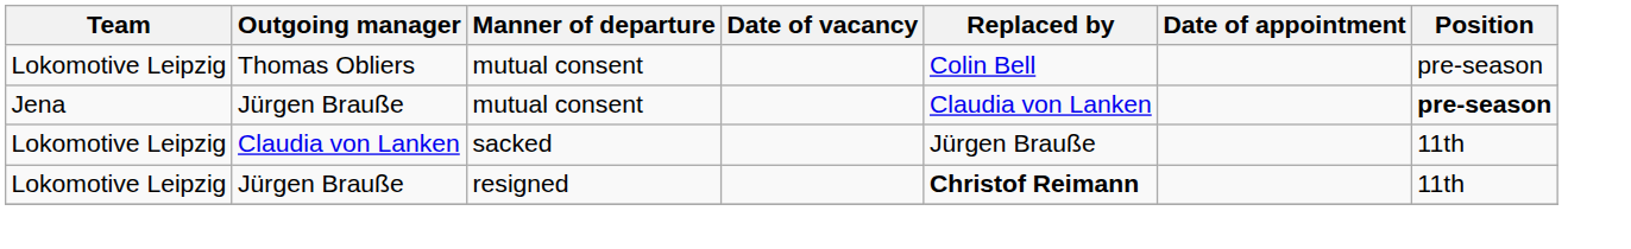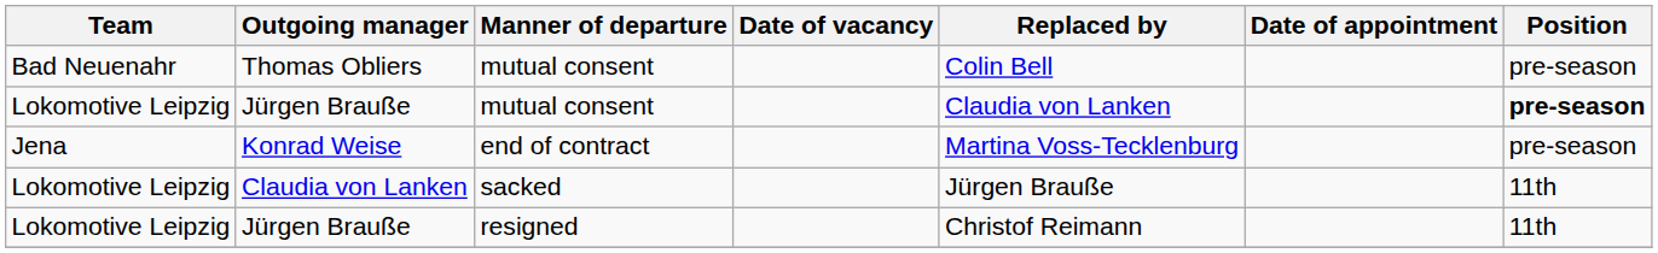 <table class="wikitable sortable">
 <tr>
 <th>Team</th>
 <th>Outgoing manager</th>
 <th>Manner of departure</th>
 <th>Date of vacancy</th>
 <th>Replaced by</th>
 <th>Date of appointment</th>
 <th>Position</th>
 </tr>
 <tr>
-<td>Lokomotive Leipzig</td>
+<td>Bad Neuenahr</td>
 <td>Thomas Obliers</td>
 <td>mutual consent</td>
 <td></td>
 <td><a href='#'>Colin Bell</a></td>
 <td></td>
 <td>pre-season</td>
 </tr>
 <tr>
-<td>Jena</td>
+<td>Lokomotive Leipzig</td>
 <td>Jürgen Brauße</td>
 <td>mutual consent</td>
 <td></td>
 <td><a href='#'>Claudia von Lanken</a></td>
 <td></td>
 <td><strong>pre-season</strong></td>
+</tr>
+<tr>
+<td>Jena</td>
+<td><a href='#'>Konrad Weise</a></td>
+<td>end of contract</td>
+<td></td>
+<td><a href='#'>Martina Voss-Tecklenburg</a></td>
+<td></td>
+<td>pre-season</td>
 </tr>
 <tr>
 <td>Lokomotive Leipzig</td>
 <td><a href='#'>Claudia von Lanken</a></td>
 <td>sacked</td>
 <td></td>
 <td>Jürgen Brauße</td>
 <td></td>
 <td>11th</td>
 </tr>
 <tr>
 <td>Lokomotive Leipzig</td>
 <td>Jürgen Brauße</td>
 <td>resigned</td>
 <td></td>
-<td><strong>Christof Reimann</strong></td>
+<td>Christof Reimann</td>
 <td></td>
 <td>11th</td>
 </tr>
 <tr>
 </tr>
 </table>
